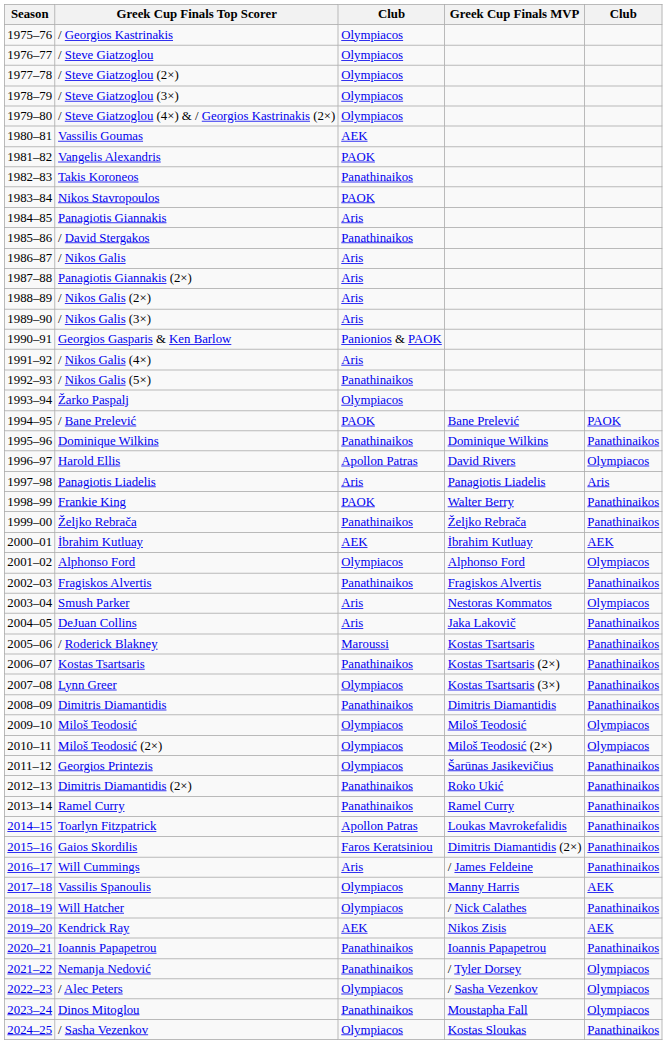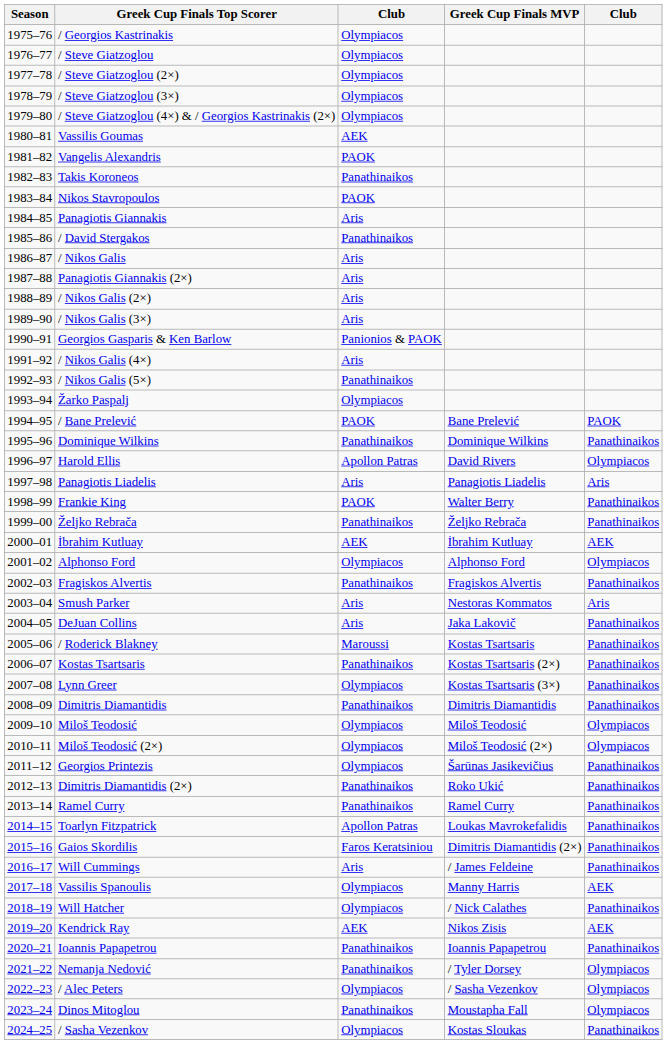 <table class="wikitable">
 <tr>
 <th>Season</th>
 <th>Greek Cup Finals Top Scorer</th>
 <th>Club</th>
 <th>Greek Cup Finals MVP</th>
 <th>Club</th>
 </tr>
 <tr>
 <td>1975–76</td>
 <td>/ <a href='#'>Georgios Kastrinakis</a></td>
 <td><a href='#'>Olympiacos</a></td>
 <td></td>
 <td></td>
 </tr>
 <tr>
 <td>1976–77</td>
 <td>/ <a href='#'>Steve Giatzoglou</a></td>
 <td><a href='#'>Olympiacos</a></td>
 <td></td>
 <td></td>
 </tr>
 <tr>
 <td>1977–78</td>
 <td>/ <a href='#'>Steve Giatzoglou</a> (2×)</td>
 <td><a href='#'>Olympiacos</a></td>
 <td></td>
 <td></td>
 </tr>
 <tr>
 <td>1978–79</td>
 <td>/ <a href='#'>Steve Giatzoglou</a> (3×)</td>
 <td><a href='#'>Olympiacos</a></td>
 <td></td>
 <td></td>
 </tr>
 <tr>
 <td>1979–80</td>
 <td>/ <a href='#'>Steve Giatzoglou</a> (4×) & / <a href='#'>Georgios Kastrinakis</a> (2×)</td>
 <td><a href='#'>Olympiacos</a></td>
 <td></td>
 <td></td>
 </tr>
 <tr>
 <td>1980–81</td>
 <td> <a href='#'>Vassilis Goumas</a></td>
 <td><a href='#'>AEK</a></td>
 <td></td>
 <td></td>
 </tr>
 <tr>
 <td>1981–82</td>
 <td> <a href='#'>Vangelis Alexandris</a></td>
 <td><a href='#'>PAOK</a></td>
 <td></td>
 <td></td>
 </tr>
 <tr>
 <td>1982–83</td>
 <td> <a href='#'>Takis Koroneos</a></td>
 <td><a href='#'>Panathinaikos</a></td>
 <td></td>
 <td></td>
 </tr>
 <tr>
 <td>1983–84</td>
 <td> <a href='#'>Nikos Stavropoulos</a></td>
 <td><a href='#'>PAOK</a></td>
 <td></td>
 <td></td>
 </tr>
 <tr>
 <td>1984–85</td>
 <td> <a href='#'>Panagiotis Giannakis</a></td>
 <td><a href='#'>Aris</a></td>
 <td></td>
 <td></td>
 </tr>
 <tr>
 <td>1985–86</td>
 <td>/ <a href='#'>David Stergakos</a></td>
 <td><a href='#'>Panathinaikos</a></td>
 <td></td>
 <td></td>
 </tr>
 <tr>
 <td>1986–87</td>
 <td>/ <a href='#'>Nikos Galis</a></td>
 <td><a href='#'>Aris</a></td>
 <td></td>
 <td></td>
 </tr>
 <tr>
 <td>1987–88</td>
 <td> <a href='#'>Panagiotis Giannakis</a> (2×)</td>
 <td><a href='#'>Aris</a></td>
 <td></td>
 <td></td>
 </tr>
 <tr>
 <td>1988–89</td>
 <td>/ <a href='#'>Nikos Galis</a> (2×)</td>
 <td><a href='#'>Aris</a></td>
 <td></td>
 <td></td>
 </tr>
 <tr>
 <td>1989–90</td>
 <td>/ <a href='#'>Nikos Galis</a> (3×)</td>
 <td><a href='#'>Aris</a></td>
 <td></td>
 <td></td>
 </tr>
 <tr>
 <td>1990–91</td>
 <td> <a href='#'>Georgios Gasparis</a> &  <a href='#'>Ken Barlow</a></td>
 <td><a href='#'>Panionios</a> & <a href='#'>PAOK</a></td>
 <td></td>
 <td></td>
 </tr>
 <tr>
 <td>1991–92</td>
 <td>/ <a href='#'>Nikos Galis</a> (4×)</td>
 <td><a href='#'>Aris</a></td>
 <td></td>
 <td></td>
 </tr>
 <tr>
 <td>1992–93</td>
 <td>/ <a href='#'>Nikos Galis</a> (5×)</td>
 <td><a href='#'>Panathinaikos</a></td>
 <td></td>
 <td></td>
 </tr>
 <tr>
 <td>1993–94</td>
 <td> <a href='#'>Žarko Paspalj</a></td>
 <td><a href='#'>Olympiacos</a></td>
 <td></td>
 <td></td>
 </tr>
 <tr>
 <td>1994–95</td>
 <td>/ <a href='#'>Bane Prelević</a></td>
 <td><a href='#'>PAOK</a></td>
 <td> <a href='#'>Bane Prelević</a></td>
 <td><a href='#'>PAOK</a></td>
 </tr>
 <tr>
 <td>1995–96</td>
 <td> <a href='#'>Dominique Wilkins</a></td>
 <td><a href='#'>Panathinaikos</a></td>
 <td> <a href='#'>Dominique Wilkins</a></td>
 <td><a href='#'>Panathinaikos</a></td>
 </tr>
 <tr>
 <td>1996–97</td>
 <td> <a href='#'>Harold Ellis</a></td>
 <td><a href='#'>Apollon Patras</a></td>
 <td> <a href='#'>David Rivers</a></td>
 <td><a href='#'>Olympiacos</a></td>
 </tr>
 <tr>
 <td>1997–98</td>
 <td> <a href='#'>Panagiotis Liadelis</a></td>
 <td><a href='#'>Aris</a></td>
 <td> <a href='#'>Panagiotis Liadelis</a></td>
 <td><a href='#'>Aris</a></td>
 </tr>
 <tr>
 <td>1998–99</td>
 <td> <a href='#'>Frankie King</a></td>
 <td><a href='#'>PAOK</a></td>
 <td> <a href='#'>Walter Berry</a></td>
 <td><a href='#'>Panathinaikos</a></td>
 </tr>
 <tr>
 <td>1999–00</td>
 <td> <a href='#'>Željko Rebrača</a></td>
 <td><a href='#'>Panathinaikos</a></td>
 <td> <a href='#'>Željko Rebrača</a></td>
 <td><a href='#'>Panathinaikos</a></td>
 </tr>
 <tr>
 <td>2000–01</td>
 <td> <a href='#'>İbrahim Kutluay</a></td>
 <td><a href='#'>AEK</a></td>
 <td> <a href='#'>İbrahim Kutluay</a></td>
 <td><a href='#'>AEK</a></td>
 </tr>
 <tr>
 <td>2001–02</td>
 <td> <a href='#'>Alphonso Ford</a></td>
 <td><a href='#'>Olympiacos</a></td>
 <td> <a href='#'>Alphonso Ford</a></td>
 <td><a href='#'>Olympiacos</a></td>
 </tr>
 <tr>
 <td>2002–03</td>
 <td> <a href='#'>Fragiskos Alvertis</a></td>
 <td><a href='#'>Panathinaikos</a></td>
 <td> <a href='#'>Fragiskos Alvertis</a></td>
 <td><a href='#'>Panathinaikos</a></td>
 </tr>
 <tr>
 <td>2003–04</td>
 <td> <a href='#'>Smush Parker</a></td>
 <td><a href='#'>Aris</a></td>
 <td> <a href='#'>Nestoras Kommatos</a></td>
-<td><a href='#'>Olympiacos</a></td>
+<td><a href='#'>Aris</a></td>
 </tr>
 <tr>
 <td>2004–05</td>
 <td> <a href='#'>DeJuan Collins</a></td>
 <td><a href='#'>Aris</a></td>
 <td> <a href='#'>Jaka Lakovič</a></td>
 <td><a href='#'>Panathinaikos</a></td>
 </tr>
 <tr>
 <td>2005–06</td>
 <td>/ <a href='#'>Roderick Blakney</a></td>
 <td><a href='#'>Maroussi</a></td>
 <td> <a href='#'>Kostas Tsartsaris</a></td>
 <td><a href='#'>Panathinaikos</a></td>
 </tr>
 <tr>
 <td>2006–07</td>
 <td> <a href='#'>Kostas Tsartsaris</a></td>
 <td><a href='#'>Panathinaikos</a></td>
 <td> <a href='#'>Kostas Tsartsaris</a> (2×)</td>
 <td><a href='#'>Panathinaikos</a></td>
 </tr>
 <tr>
 <td>2007–08</td>
 <td> <a href='#'>Lynn Greer</a></td>
 <td><a href='#'>Olympiacos</a></td>
 <td> <a href='#'>Kostas Tsartsaris</a> (3×)</td>
 <td><a href='#'>Panathinaikos</a></td>
 </tr>
 <tr>
 <td>2008–09</td>
 <td> <a href='#'>Dimitris Diamantidis</a></td>
 <td><a href='#'>Panathinaikos</a></td>
 <td> <a href='#'>Dimitris Diamantidis</a></td>
 <td><a href='#'>Panathinaikos</a></td>
 </tr>
 <tr>
 <td>2009–10</td>
 <td> <a href='#'>Miloš Teodosić</a></td>
 <td><a href='#'>Olympiacos</a></td>
 <td> <a href='#'>Miloš Teodosić</a></td>
 <td><a href='#'>Olympiacos</a></td>
 </tr>
 <tr>
 <td>2010–11</td>
 <td> <a href='#'>Miloš Teodosić</a> (2×)</td>
 <td><a href='#'>Olympiacos</a></td>
 <td> <a href='#'>Miloš Teodosić</a> (2×)</td>
 <td><a href='#'>Olympiacos</a></td>
 </tr>
 <tr>
 <td>2011–12</td>
 <td> <a href='#'>Georgios Printezis</a></td>
 <td><a href='#'>Olympiacos</a></td>
 <td> <a href='#'>Šarūnas Jasikevičius</a></td>
 <td><a href='#'>Panathinaikos</a></td>
 </tr>
 <tr>
 <td>2012–13</td>
 <td> <a href='#'>Dimitris Diamantidis</a> (2×)</td>
 <td><a href='#'>Panathinaikos</a></td>
 <td> <a href='#'>Roko Ukić</a></td>
 <td><a href='#'>Panathinaikos</a></td>
 </tr>
 <tr>
 <td>2013–14</td>
 <td> <a href='#'>Ramel Curry</a></td>
 <td><a href='#'>Panathinaikos</a></td>
 <td> <a href='#'>Ramel Curry</a></td>
 <td><a href='#'>Panathinaikos</a></td>
 </tr>
 <tr>
 <td><a href='#'>2014–15</a></td>
 <td> <a href='#'>Toarlyn Fitzpatrick</a></td>
 <td><a href='#'>Apollon Patras</a></td>
 <td> <a href='#'>Loukas Mavrokefalidis</a></td>
 <td><a href='#'>Panathinaikos</a></td>
 </tr>
 <tr>
 <td><a href='#'>2015–16</a></td>
 <td> <a href='#'>Gaios Skordilis</a></td>
 <td><a href='#'>Faros Keratsiniou</a></td>
 <td> <a href='#'>Dimitris Diamantidis</a> (2×)</td>
 <td><a href='#'>Panathinaikos</a></td>
 </tr>
 <tr>
 <td><a href='#'>2016–17</a></td>
 <td> <a href='#'>Will Cummings</a></td>
 <td><a href='#'>Aris</a></td>
 <td>/ <a href='#'>James Feldeine</a></td>
 <td><a href='#'>Panathinaikos</a></td>
 </tr>
 <tr>
 <td><a href='#'>2017–18</a></td>
 <td> <a href='#'>Vassilis Spanoulis</a></td>
 <td><a href='#'>Olympiacos</a></td>
 <td> <a href='#'>Manny Harris</a></td>
 <td><a href='#'>AEK</a></td>
 </tr>
 <tr>
 <td><a href='#'>2018–19</a></td>
 <td> <a href='#'>Will Hatcher</a></td>
 <td><a href='#'>Olympiacos</a></td>
 <td>/ <a href='#'>Nick Calathes</a></td>
 <td><a href='#'>Panathinaikos</a></td>
 </tr>
 <tr>
 <td><a href='#'>2019–20</a></td>
 <td> <a href='#'>Kendrick Ray</a></td>
 <td><a href='#'>AEK</a></td>
 <td> <a href='#'>Nikos Zisis</a></td>
 <td><a href='#'>AEK</a></td>
 </tr>
 <tr>
 <td><a href='#'>2020–21</a></td>
 <td> <a href='#'>Ioannis Papapetrou</a></td>
 <td><a href='#'>Panathinaikos</a></td>
 <td> <a href='#'>Ioannis Papapetrou</a></td>
 <td><a href='#'>Panathinaikos</a></td>
 </tr>
 <tr>
 <td><a href='#'>2021–22</a></td>
 <td> <a href='#'>Nemanja Nedović</a></td>
 <td><a href='#'>Panathinaikos</a></td>
 <td>/ <a href='#'>Tyler Dorsey </a></td>
 <td><a href='#'>Olympiacos</a></td>
 </tr>
 <tr>
 <td><a href='#'>2022–23</a></td>
 <td>/ <a href='#'>Alec Peters</a></td>
 <td><a href='#'>Olympiacos</a></td>
 <td>/ <a href='#'>Sasha Vezenkov</a></td>
 <td><a href='#'>Olympiacos</a></td>
 </tr>
 <tr>
 <td><a href='#'>2023–24</a></td>
 <td> <a href='#'>Dinos Mitoglou</a></td>
 <td><a href='#'>Panathinaikos</a></td>
 <td> <a href='#'>Moustapha Fall</a></td>
 <td><a href='#'>Olympiacos</a></td>
 </tr>
 <tr>
 <td><a href='#'>2024–25</a></td>
 <td>/ <a href='#'>Sasha Vezenkov</a></td>
 <td><a href='#'>Olympiacos</a></td>
 <td> <a href='#'>Kostas Sloukas</a></td>
 <td><a href='#'>Panathinaikos</a></td>
 </tr>
 </table>
